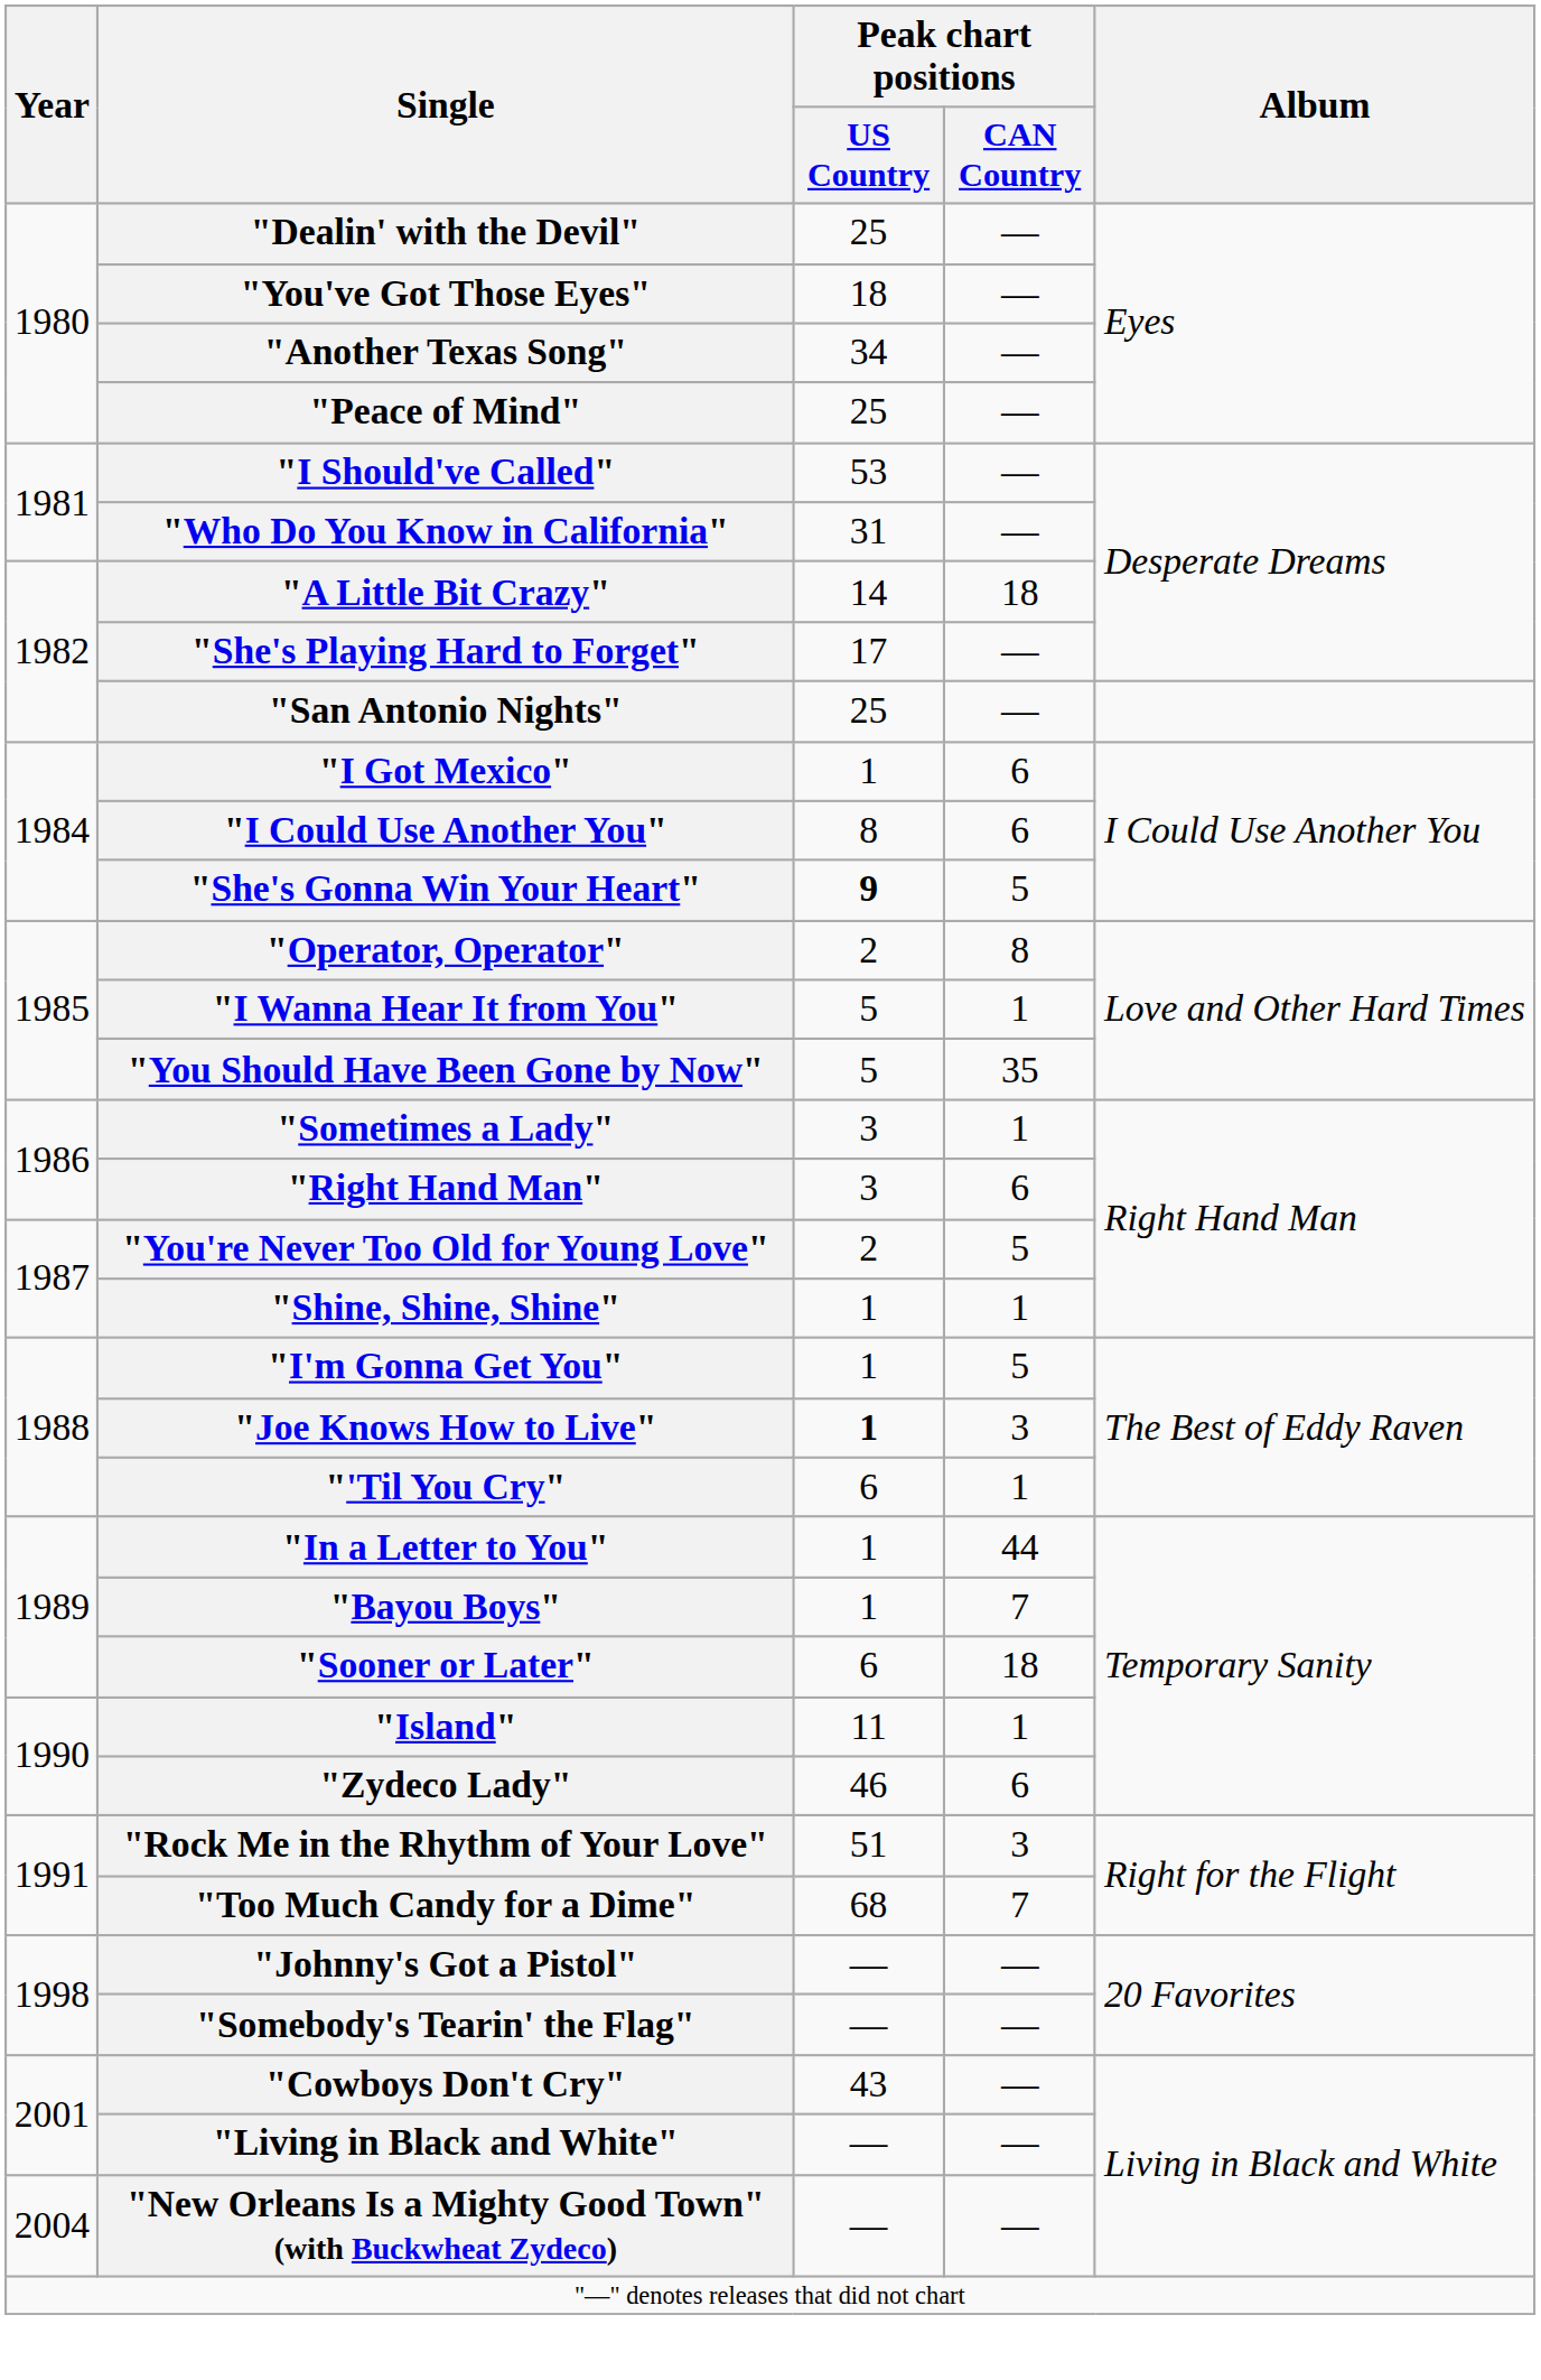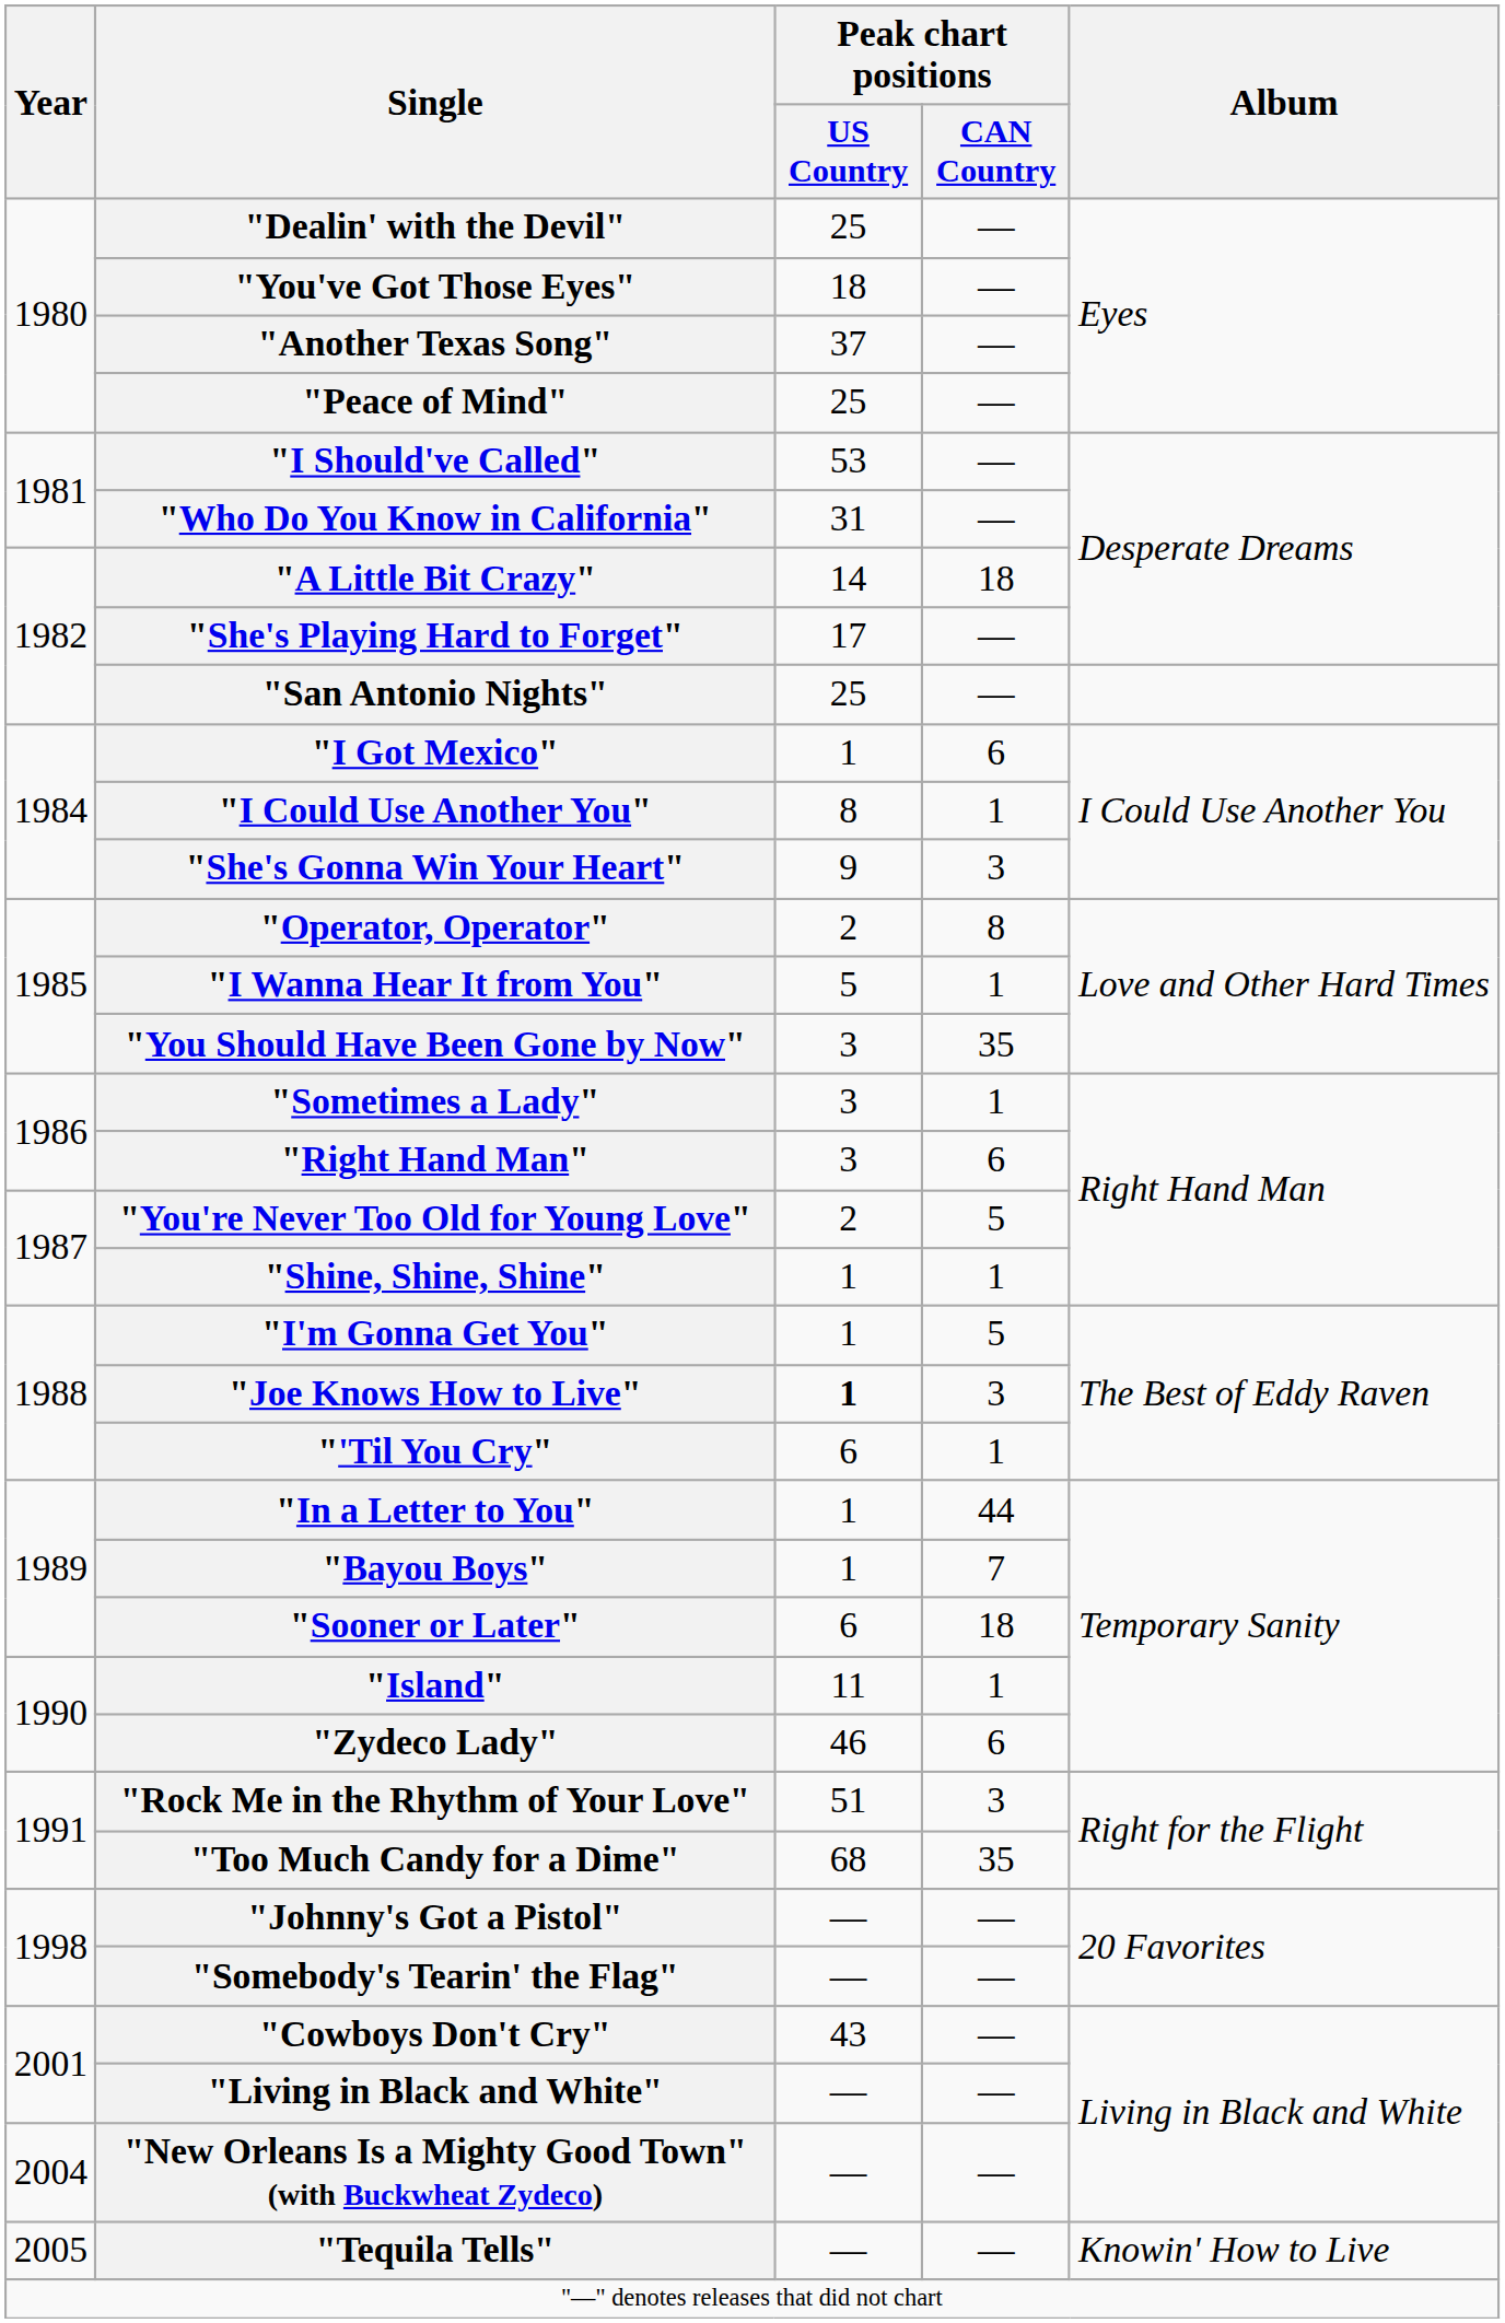 <table class="wikitable plainrowheaders" style="text-align:center;">
 <tr>
 <th rowspan="2">Year</th>
 <th rowspan="2" style="width:18em;">Single</th>
 <th colspan="2">Peak chart<br>positions</th>
 <th rowspan="2">Album</th>
 </tr>
 <tr>
 <th style="width:4em;font-size:90%;"><a href='#'>US Country</a><br></th>
 <th style="width:4em;font-size:90%;"><a href='#'>CAN Country</a></th>
 </tr>
 <tr>
 <td rowspan="4">1980</td>
 <th scope="row">"Dealin' with the Devil"</th>
 <td>25</td>
 <td>—</td>
 <td align="left" rowspan="4"><em>Eyes</em></td>
 </tr>
 <tr>
 <th scope="row">"You've Got Those Eyes"</th>
 <td>18</td>
 <td>—</td>
 </tr>
 <tr>
 <th scope="row">"Another Texas Song"</th>
-<td>34</td>
+<td>37</td>
 <td>—</td>
 </tr>
 <tr>
 <th scope="row">"Peace of Mind"</th>
 <td>25</td>
 <td>—</td>
 </tr>
 <tr>
 <td rowspan="2">1981</td>
 <th scope="row">"<a href='#'>I Should've Called</a>"</th>
 <td>53</td>
 <td>—</td>
 <td align="left" rowspan="4"><em>Desperate Dreams</em></td>
 </tr>
 <tr>
 <th scope="row">"<a href='#'>Who Do You Know in California</a>"</th>
 <td>31</td>
 <td>—</td>
 </tr>
 <tr>
 <td rowspan="3">1982</td>
 <th scope="row">"<a href='#'>A Little Bit Crazy</a>"</th>
 <td>14</td>
 <td>18</td>
 </tr>
 <tr>
 <th scope="row">"<a href='#'>She's Playing Hard to Forget</a>"</th>
 <td>17</td>
 <td>—</td>
 </tr>
 <tr>
 <th scope="row">"San Antonio Nights"</th>
 <td>25</td>
 <td>—</td>
 <td></td>
 </tr>
 <tr>
 <td rowspan="3">1984</td>
 <th scope="row">"<a href='#'>I Got Mexico</a>"</th>
 <td>1</td>
 <td>6</td>
 <td align="left" rowspan="3"><em>I Could Use Another You</em></td>
 </tr>
 <tr>
 <th scope="row">"<a href='#'>I Could Use Another You</a>"</th>
 <td>8</td>
-<td>6</td>
+<td>1</td>
 </tr>
 <tr>
 <th scope="row">"<a href='#'>She's Gonna Win Your Heart</a>"</th>
-<td><strong>9</strong></td>
-<td>5</td>
+<td>9</td>
+<td>3</td>
 </tr>
 <tr>
 <td rowspan="3">1985</td>
 <th scope="row">"<a href='#'>Operator, Operator</a>"</th>
 <td>2</td>
 <td>8</td>
 <td align="left" rowspan="3"><em>Love and Other Hard Times</em></td>
 </tr>
 <tr>
 <th scope="row">"<a href='#'>I Wanna Hear It from You</a>"</th>
 <td>5</td>
 <td>1</td>
 </tr>
 <tr>
 <th scope="row">"<a href='#'>You Should Have Been Gone by Now</a>"</th>
-<td>5</td>
+<td>3</td>
 <td>35</td>
 </tr>
 <tr>
 <td rowspan="2">1986</td>
 <th scope="row">"<a href='#'>Sometimes a Lady</a>"</th>
 <td>3</td>
 <td>1</td>
 <td align="left" rowspan="4"><em>Right Hand Man</em></td>
 </tr>
 <tr>
 <th scope="row">"<a href='#'>Right Hand Man</a>"</th>
 <td>3</td>
 <td>6</td>
 </tr>
 <tr>
 <td rowspan="2">1987</td>
 <th scope="row">"<a href='#'>You're Never Too Old for Young Love</a>"</th>
 <td>2</td>
 <td>5</td>
 </tr>
 <tr>
 <th scope="row">"<a href='#'>Shine, Shine, Shine</a>"</th>
 <td>1</td>
 <td>1</td>
 </tr>
 <tr>
 <td rowspan="3">1988</td>
 <th scope="row">"<a href='#'>I'm Gonna Get You</a>"</th>
 <td>1</td>
 <td>5</td>
 <td align="left" rowspan="3"><em>The Best of Eddy Raven</em></td>
 </tr>
 <tr>
 <th scope="row">"<a href='#'>Joe Knows How to Live</a>"</th>
 <td><strong>1</strong></td>
 <td>3</td>
 </tr>
 <tr>
 <th scope="row">"<a href='#'>'Til You Cry</a>"</th>
 <td>6</td>
 <td>1</td>
 </tr>
 <tr>
 <td rowspan="3">1989</td>
 <th scope="row">"<a href='#'>In a Letter to You</a>"</th>
 <td>1</td>
 <td>44</td>
 <td align="left" rowspan="5"><em>Temporary Sanity</em></td>
 </tr>
 <tr>
 <th scope="row">"<a href='#'>Bayou Boys</a>"</th>
 <td>1</td>
 <td>7</td>
 </tr>
 <tr>
 <th scope="row">"<a href='#'>Sooner or Later</a>"</th>
 <td>6</td>
 <td>18</td>
 </tr>
 <tr>
 <td rowspan="2">1990</td>
 <th scope="row">"<a href='#'>Island</a>"</th>
 <td>11</td>
 <td>1</td>
 </tr>
 <tr>
 <th scope="row">"Zydeco Lady"</th>
 <td>46</td>
 <td>6</td>
 </tr>
 <tr>
 <td rowspan="2">1991</td>
 <th scope="row">"Rock Me in the Rhythm of Your Love"</th>
 <td>51</td>
 <td>3</td>
 <td align="left" rowspan="2"><em>Right for the Flight</em></td>
 </tr>
 <tr>
 <th scope="row">"Too Much Candy for a Dime"</th>
 <td>68</td>
-<td>7</td>
+<td>35</td>
 </tr>
 <tr>
 <td rowspan=2>1998</td>
 <th scope="row">"Johnny's Got a Pistol"</th>
 <td>—</td>
 <td>—</td>
 <td align="left" rowspan="2"><em>20 Favorites</em></td>
 </tr>
 <tr>
 <th scope="row">"Somebody's Tearin' the Flag"</th>
 <td>—</td>
 <td>—</td>
 </tr>
 <tr>
 <td rowspan="2">2001</td>
 <th scope="row">"Cowboys Don't Cry"</th>
 <td>43</td>
 <td>—</td>
 <td align="left" rowspan="3"><em>Living in Black and White</em></td>
 </tr>
 <tr>
 <th scope="row">"Living in Black and White"</th>
 <td>—</td>
 <td>—</td>
 </tr>
 <tr>
 <td>2004</td>
 <th scope="row">"New Orleans Is a Mighty Good Town"<br><small>(with <a href='#'>Buckwheat Zydeco</a>)</small></th>
 <td>—</td>
 <td>—</td>
 </tr>
 <tr>
+<td>2005</td>
+<th scope="row">"Tequila Tells"</th>
+<td>—</td>
+<td>—</td>
+<td align="left"><em>Knowin' How to Live</em></td>
+</tr>
+<tr>
 <td colspan="5" style="font-size:8pt">"—" denotes releases that did not chart</td>
 </tr>
 </table>
